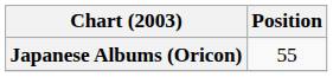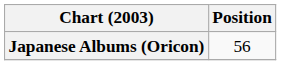 <table class="wikitable sortable plainrowheaders" style="text-align:center">
 <tr>
 <th scope="col">Chart (2003)</th>
 <th scope="col">Position</th>
 </tr>
 <tr>
 <th scope="row">Japanese Albums (Oricon)</th>
-<td>55</td>
+<td>56</td>
 </tr>
 <tr>
 </tr>
 </table>
